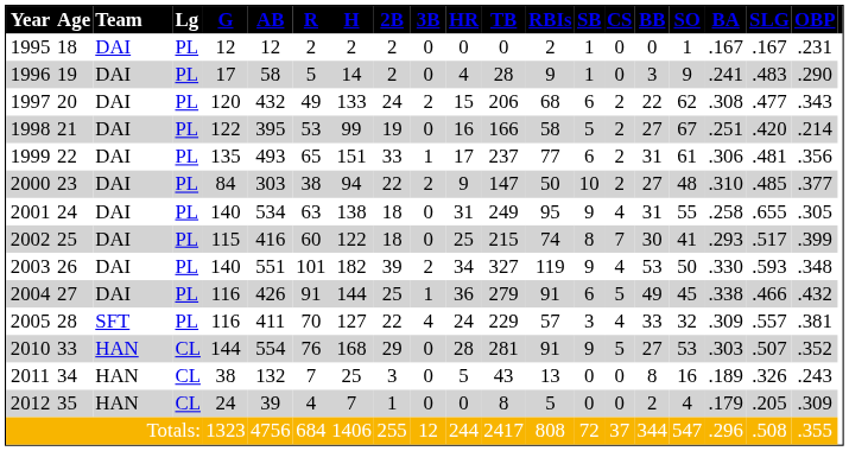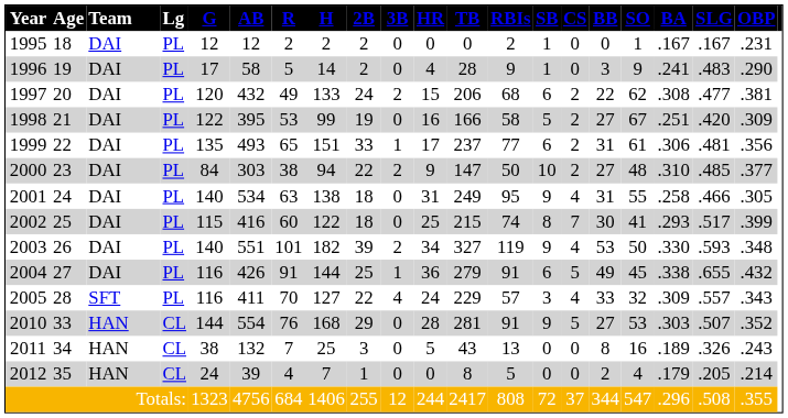 <table cellspacing="0" cellpadding="2" style="border: 1px black solid; text-align: center">
 <tr style="background-color:black; color:white">
 <th width="35">Year</th>
 <th align="left" width="20">Age</th>
 <th align="left" width="60">Team</th>
 <th align="left" width="20">Lg</th>
 <th width="25"><a href='#'><span>G</span></a></th>
 <th width="25"><a href='#'><span>AB</span></a></th>
 <th width="25"><a href='#'><span>R</span></a></th>
 <th width="25"><a href='#'><span>H</span></a></th>
 <th width="25"><a href='#'><span>2B</span></a></th>
 <th width="25"><a href='#'><span>3B</span></a></th>
 <th width="20"><a href='#'><span>HR</span></a></th>
 <th width="25"><a href='#'><span>TB</span></a></th>
 <th width="20"><a href='#'><span>RBIs</span></a></th>
 <th width="20"><a href='#'><span>SB</span></a></th>
 <th width="20"><a href='#'><span>CS</span></a></th>
 <th width="20"><a href='#'><span>BB</span></a></th>
 <th width="20"><a href='#'><span>SO</span></a></th>
 <th width="30"><a href='#'><span>BA</span></a></th>
 <th width="30"><a href='#'><span>SLG</span></a></th>
 <th width="30"><a href='#'><span>OBP</span></a></th>
 <th></th>
 </tr>
 <tr>
 <td>1995</td>
 <td align="left">18</td>
 <td align="left"><a href='#'>DAI</a></td>
 <td align="left"><a href='#'>PL</a></td>
 <td>12</td>
 <td>12</td>
 <td>2</td>
 <td>2</td>
 <td>2</td>
 <td>0</td>
 <td>0</td>
 <td>0</td>
 <td>2</td>
 <td>1</td>
 <td>0</td>
 <td>0</td>
 <td>1</td>
 <td>.167</td>
 <td>.167</td>
 <td>.231</td>
 </tr>
 <tr style="background-color:#D3D3D3">
 <td>1996</td>
 <td align="left">19</td>
 <td align="left">DAI</td>
 <td align="left"><a href='#'>PL</a></td>
 <td>17</td>
 <td>58</td>
 <td>5</td>
 <td>14</td>
 <td>2</td>
 <td>0</td>
 <td>4</td>
 <td>28</td>
 <td>9</td>
 <td>1</td>
 <td>0</td>
 <td>3</td>
 <td>9</td>
 <td>.241</td>
 <td>.483</td>
 <td>.290</td>
 </tr>
 <tr>
 <td>1997</td>
 <td align="left">20</td>
 <td align="left">DAI</td>
 <td align="left"><a href='#'>PL</a></td>
 <td>120</td>
 <td>432</td>
 <td>49</td>
 <td>133</td>
 <td>24</td>
 <td>2</td>
 <td>15</td>
 <td>206</td>
 <td>68</td>
 <td>6</td>
 <td>2</td>
 <td>22</td>
 <td>62</td>
 <td>.308</td>
 <td>.477</td>
-<td>.343</td>
+<td>.381</td>
 </tr>
 <tr style="background-color:#D3D3D3">
 <td>1998</td>
 <td align="left">21</td>
 <td align="left">DAI</td>
 <td align="left"><a href='#'>PL</a></td>
 <td>122</td>
 <td>395</td>
 <td>53</td>
 <td>99</td>
 <td>19</td>
 <td>0</td>
 <td>16</td>
 <td>166</td>
 <td>58</td>
 <td>5</td>
 <td>2</td>
 <td>27</td>
 <td>67</td>
 <td>.251</td>
 <td>.420</td>
-<td>.214</td>
+<td>.309</td>
 </tr>
 <tr>
 <td>1999</td>
 <td align="left">22</td>
 <td align="left">DAI</td>
 <td align="left"><a href='#'>PL</a></td>
 <td>135</td>
 <td>493</td>
 <td>65</td>
 <td>151</td>
 <td>33</td>
 <td>1</td>
 <td>17</td>
 <td>237</td>
 <td>77</td>
 <td>6</td>
 <td>2</td>
 <td>31</td>
 <td>61</td>
 <td>.306</td>
 <td>.481</td>
 <td>.356</td>
 </tr>
 <tr style="background-color:#D3D3D3">
 <td>2000</td>
 <td align="left">23</td>
 <td align="left">DAI</td>
 <td align="left"><a href='#'>PL</a></td>
 <td>84</td>
 <td>303</td>
 <td>38</td>
 <td>94</td>
 <td>22</td>
 <td>2</td>
 <td>9</td>
 <td>147</td>
 <td>50</td>
 <td>10</td>
 <td>2</td>
 <td>27</td>
 <td>48</td>
 <td>.310</td>
 <td>.485</td>
 <td>.377</td>
 </tr>
 <tr>
 <td>2001</td>
 <td align="left">24</td>
 <td align="left">DAI</td>
 <td align="left"><a href='#'>PL</a></td>
 <td>140</td>
 <td>534</td>
 <td>63</td>
 <td>138</td>
 <td>18</td>
 <td>0</td>
 <td>31</td>
 <td>249</td>
 <td>95</td>
 <td>9</td>
 <td>4</td>
 <td>31</td>
 <td>55</td>
 <td>.258</td>
-<td>.655</td>
+<td>.466</td>
 <td>.305</td>
 </tr>
 <tr style="background-color:#D3D3D3">
 <td>2002</td>
 <td align="left">25</td>
 <td align="left">DAI</td>
 <td align="left"><a href='#'>PL</a></td>
 <td>115</td>
 <td>416</td>
 <td>60</td>
 <td>122</td>
 <td>18</td>
 <td>0</td>
 <td>25</td>
 <td>215</td>
 <td>74</td>
 <td>8</td>
 <td>7</td>
 <td>30</td>
 <td>41</td>
 <td>.293</td>
 <td>.517</td>
 <td>.399</td>
 </tr>
 <tr>
 <td>2003</td>
 <td align="left">26</td>
 <td align="left">DAI</td>
 <td align="left"><a href='#'>PL</a></td>
 <td>140</td>
 <td>551</td>
 <td>101</td>
 <td>182</td>
 <td>39</td>
 <td>2</td>
 <td>34</td>
 <td>327</td>
 <td>119</td>
 <td>9</td>
 <td>4</td>
 <td>53</td>
 <td>50</td>
 <td>.330</td>
 <td>.593</td>
 <td>.348</td>
 </tr>
 <tr style="background-color:#D3D3D3">
 <td>2004</td>
 <td align="left">27</td>
 <td align="left">DAI</td>
 <td align="left"><a href='#'>PL</a></td>
 <td>116</td>
 <td>426</td>
 <td>91</td>
 <td>144</td>
 <td>25</td>
 <td>1</td>
 <td>36</td>
 <td>279</td>
 <td>91</td>
 <td>6</td>
 <td>5</td>
 <td>49</td>
 <td>45</td>
 <td>.338</td>
-<td>.466</td>
+<td>.655</td>
 <td>.432</td>
 </tr>
 <tr>
 <td>2005</td>
 <td align="left">28</td>
 <td align="left"><a href='#'>SFT</a></td>
 <td align="left"><a href='#'>PL</a></td>
 <td>116</td>
 <td>411</td>
 <td>70</td>
 <td>127</td>
 <td>22</td>
 <td>4</td>
 <td>24</td>
 <td>229</td>
 <td>57</td>
 <td>3</td>
 <td>4</td>
 <td>33</td>
 <td>32</td>
 <td>.309</td>
 <td>.557</td>
-<td>.381</td>
+<td>.343</td>
 </tr>
 <tr style="background-color:#D3D3D3">
 <td>2010</td>
 <td align="left">33</td>
 <td align="left"><a href='#'>HAN</a></td>
 <td align="left"><a href='#'>CL</a></td>
 <td>144</td>
 <td>554</td>
 <td>76</td>
 <td>168</td>
 <td>29</td>
 <td>0</td>
 <td>28</td>
 <td>281</td>
 <td>91</td>
 <td>9</td>
 <td>5</td>
 <td>27</td>
 <td>53</td>
 <td>.303</td>
 <td>.507</td>
 <td>.352</td>
 </tr>
 <tr>
 <td>2011</td>
 <td align="left">34</td>
 <td align="left">HAN</td>
 <td align="left"><a href='#'>CL</a></td>
 <td>38</td>
 <td>132</td>
 <td>7</td>
 <td>25</td>
 <td>3</td>
 <td>0</td>
 <td>5</td>
 <td>43</td>
 <td>13</td>
 <td>0</td>
 <td>0</td>
 <td>8</td>
 <td>16</td>
 <td>.189</td>
 <td>.326</td>
 <td>.243</td>
 </tr>
 <tr style="background-color:#D3D3D3">
 <td>2012</td>
 <td align="left">35</td>
 <td align="left">HAN</td>
 <td align="left"><a href='#'>CL</a></td>
 <td>24</td>
 <td>39</td>
 <td>4</td>
 <td>7</td>
 <td>1</td>
 <td>0</td>
 <td>0</td>
 <td>8</td>
 <td>5</td>
 <td>0</td>
 <td>0</td>
 <td>2</td>
 <td>4</td>
 <td>.179</td>
 <td>.205</td>
-<td>.309</td>
+<td>.214</td>
 </tr>
 <tr style="background-color:#f8b500; color:white">
 <td colspan=4 align="right">Totals:</td>
 <td>1323</td>
 <td>4756</td>
 <td>684</td>
 <td>1406</td>
 <td>255</td>
 <td>12</td>
 <td>244</td>
 <td>2417</td>
 <td>808</td>
 <td>72</td>
 <td>37</td>
 <td>344</td>
 <td>547</td>
 <td>.296</td>
 <td>.508</td>
 <td>.355</td>
 </tr>
 </table>
